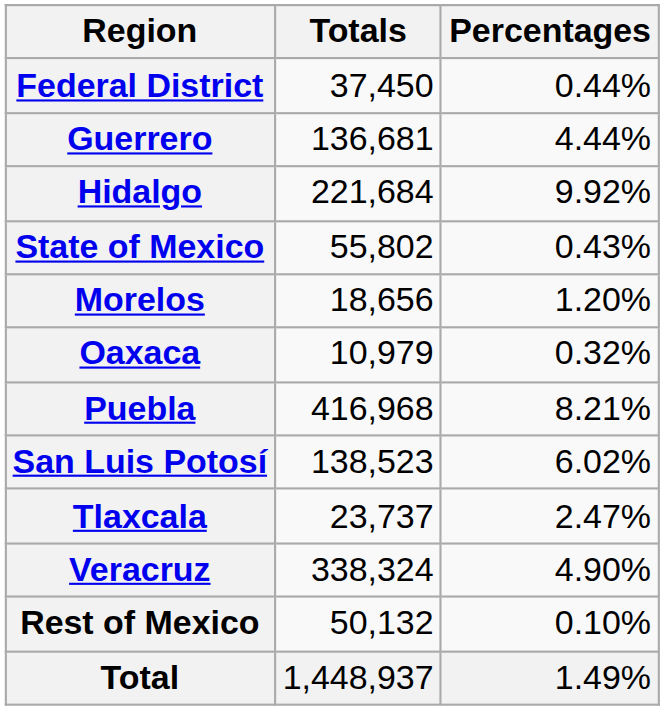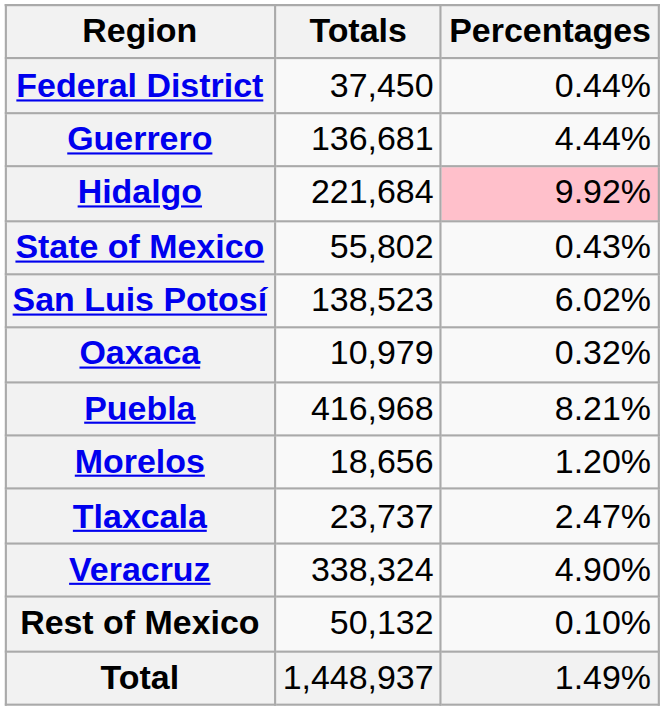 <table class="wikitable sortable" style="float:right; margin:0 0 0.5em 1em;">
 <tr>
 </tr>
 <tr>
 <th scope="col">Region</th>
 <th scope="col">Totals</th>
 <th scope="col">Percentages</th>
 </tr>
 <tr>
 <th scope="row"><a href='#'>Federal District</a></th>
 <td style="text-align:right">37,450</td>
 <td style="text-align:right">0.44%</td>
 </tr>
 <tr>
 <th scope="row"><a href='#'>Guerrero</a></th>
 <td style="text-align:right">136,681</td>
 <td style="text-align:right">4.44%</td>
 </tr>
 <tr>
 <th scope="row"><a href='#'>Hidalgo</a></th>
 <td style="text-align:right">221,684</td>
-<td style="text-align:right">9.92%</td>
+<td style="background: pink; text-align:right">9.92%</td>
 </tr>
 <tr>
 <th scope="row"><a href='#'>State of Mexico</a></th>
 <td style="text-align:right">55,802</td>
 <td style="text-align:right">0.43%</td>
 </tr>
 <tr>
-<th scope="row"><a href='#'>Morelos</a></th>
-<td style="text-align:right">18,656</td>
-<td style="text-align:right">1.20%</td>
+<th scope="row"><a href='#'>San Luis Potosí</a></th>
+<td style="text-align:right">138,523</td>
+<td style="text-align:right">6.02%</td>
 </tr>
 <tr>
 <th scope="row"><a href='#'>Oaxaca</a></th>
 <td style="text-align:right">10,979</td>
 <td style="text-align:right">0.32%</td>
 </tr>
 <tr>
 <th scope="row"><a href='#'>Puebla</a></th>
 <td style="text-align:right">416,968</td>
 <td style="text-align:right">8.21%</td>
 </tr>
 <tr>
-<th scope="row"><a href='#'>San Luis Potosí</a></th>
-<td style="text-align:right">138,523</td>
-<td style="text-align:right">6.02%</td>
+<th scope="row"><a href='#'>Morelos</a></th>
+<td style="text-align:right">18,656</td>
+<td style="text-align:right">1.20%</td>
 </tr>
 <tr>
 <th scope="row"><a href='#'>Tlaxcala</a></th>
 <td style="text-align:right">23,737</td>
 <td style="text-align:right">2.47%</td>
 </tr>
 <tr>
 <th scope="row"><a href='#'>Veracruz</a></th>
 <td style="text-align:right">338,324</td>
 <td style="text-align:right">4.90%</td>
 </tr>
 <tr>
 <th scope="row">Rest of Mexico</th>
 <td style="text-align:right">50,132</td>
 <td style="text-align:right">0.10%</td>
 </tr>
 <tr class="sortbottom" style="background-color:#F2F2F2;">
 <th scope="row">Total</th>
 <td style="text-align:right">1,448,937</td>
 <td style="text-align:right">1.49%</td>
 </tr>
 </table>
